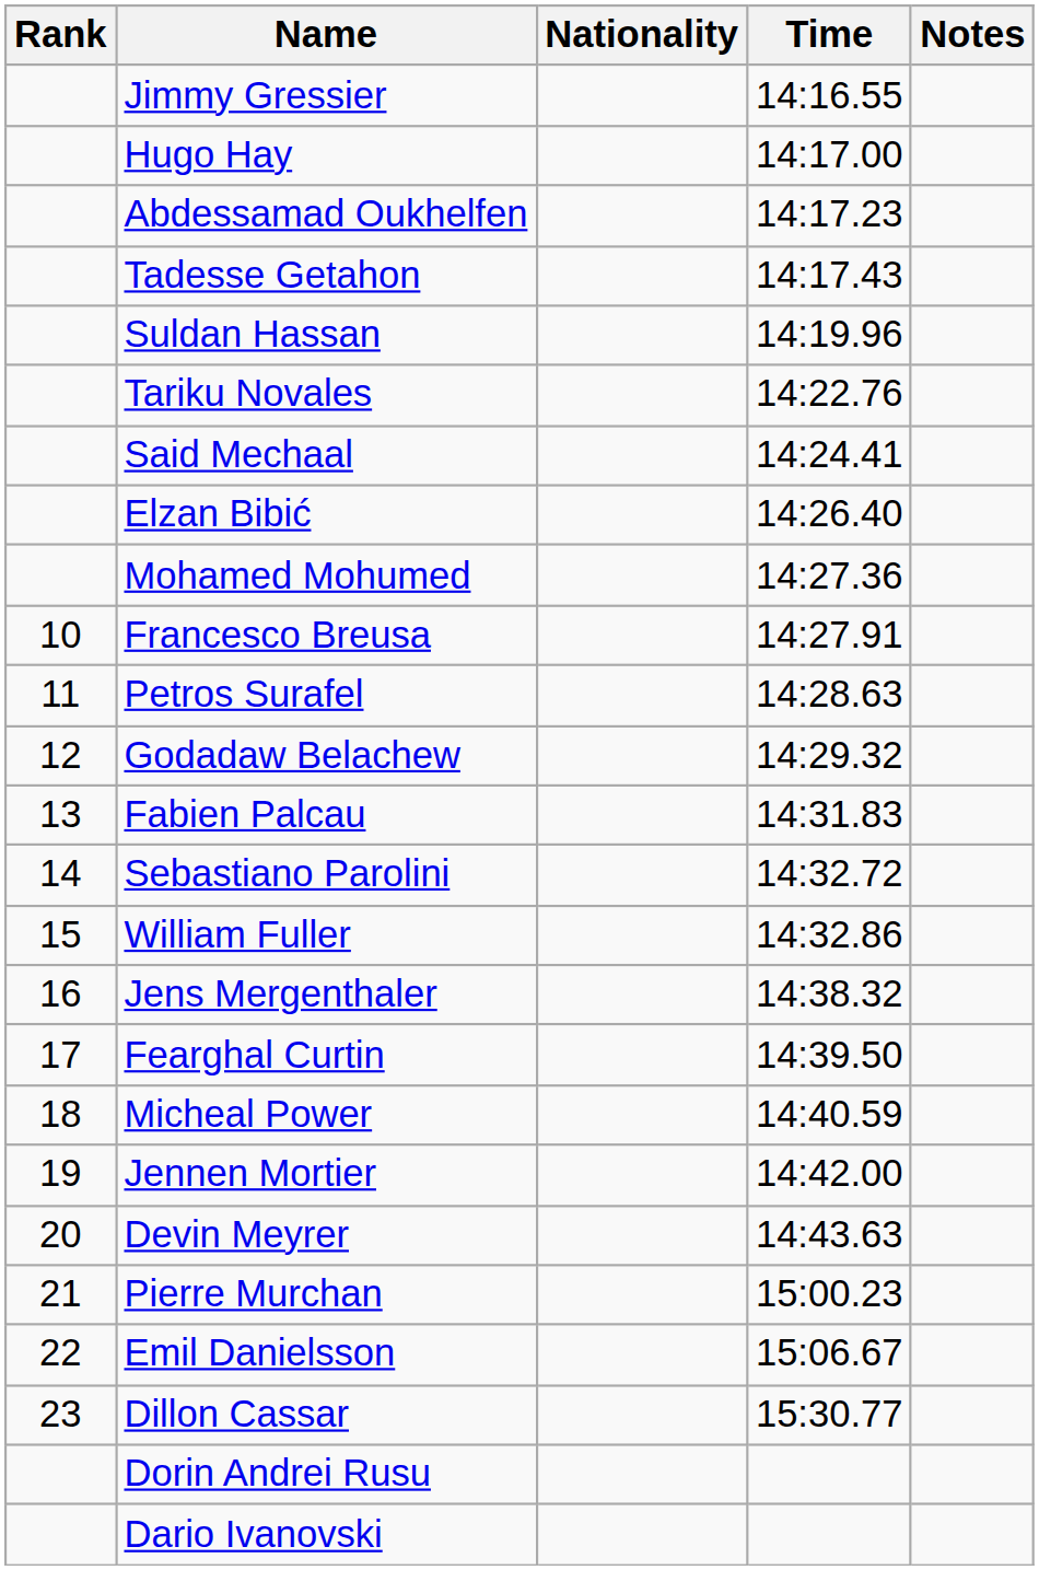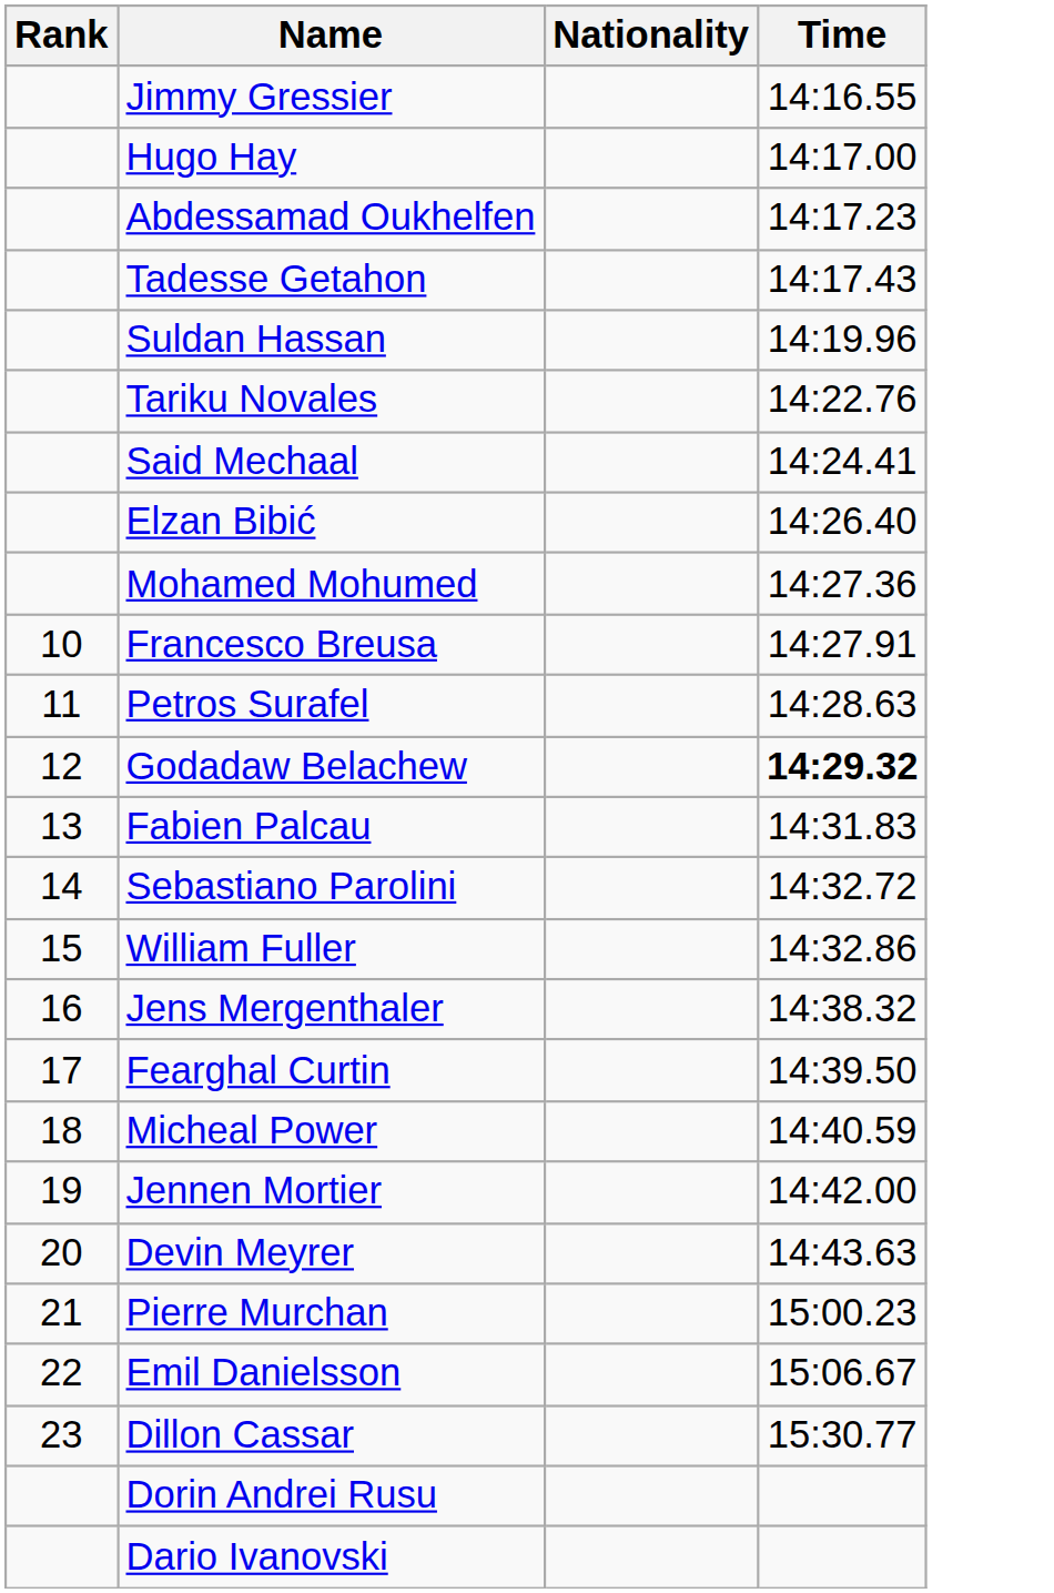 <table class="wikitable sortable" style="text-align:center">
 <tr>
 <th>Rank</th>
 <th>Name</th>
 <th>Nationality</th>
 <th>Time</th>
-<th>Notes</th>
 </tr>
 <tr>
 <td></td>
 <td align=left><a href='#'>Jimmy Gressier</a></td>
 <td align=left></td>
 <td>14:16.55</td>
-<td></td>
 </tr>
 <tr>
 <td></td>
 <td align=left><a href='#'>Hugo Hay</a></td>
 <td align=left></td>
 <td>14:17.00</td>
-<td></td>
 </tr>
 <tr>
 <td></td>
 <td align=left><a href='#'>Abdessamad Oukhelfen</a></td>
 <td align=left></td>
 <td>14:17.23</td>
-<td></td>
 </tr>
 <tr>
 <td></td>
 <td align=left><a href='#'>Tadesse Getahon</a></td>
 <td align=left></td>
 <td>14:17.43</td>
-<td></td>
 </tr>
 <tr>
 <td></td>
 <td align=left><a href='#'>Suldan Hassan</a></td>
 <td align=left></td>
 <td>14:19.96</td>
-<td></td>
 </tr>
 <tr>
 <td></td>
 <td align=left><a href='#'>Tariku Novales</a></td>
 <td align=left></td>
 <td>14:22.76</td>
-<td></td>
 </tr>
 <tr>
 <td></td>
 <td align=left><a href='#'>Said Mechaal</a></td>
 <td align=left></td>
 <td>14:24.41</td>
-<td></td>
 </tr>
 <tr>
 <td></td>
 <td align=left><a href='#'>Elzan Bibić</a></td>
 <td align=left></td>
 <td>14:26.40</td>
-<td></td>
 </tr>
 <tr>
 <td></td>
 <td align=left><a href='#'>Mohamed Mohumed</a></td>
 <td align=left></td>
 <td>14:27.36</td>
-<td></td>
 </tr>
 <tr>
 <td>10</td>
 <td align=left><a href='#'>Francesco Breusa</a></td>
 <td align=left></td>
 <td>14:27.91</td>
-<td></td>
 </tr>
 <tr>
 <td>11</td>
 <td align=left><a href='#'>Petros Surafel</a></td>
 <td align=left></td>
 <td>14:28.63</td>
-<td></td>
 </tr>
 <tr>
 <td>12</td>
 <td align=left><a href='#'>Godadaw Belachew</a></td>
 <td align=left></td>
-<td>14:29.32</td>
-<td></td>
+<td><strong>14:29.32</strong></td>
 </tr>
 <tr>
 <td>13</td>
 <td align=left><a href='#'>Fabien Palcau</a></td>
 <td align=left></td>
 <td>14:31.83</td>
-<td></td>
 </tr>
 <tr>
 <td>14</td>
 <td align=left><a href='#'>Sebastiano Parolini</a></td>
 <td align=left></td>
 <td>14:32.72</td>
-<td></td>
 </tr>
 <tr>
 <td>15</td>
 <td align=left><a href='#'>William Fuller</a></td>
 <td align=left></td>
 <td>14:32.86</td>
-<td></td>
 </tr>
 <tr>
 <td>16</td>
 <td align=left><a href='#'>Jens Mergenthaler</a></td>
 <td align=left></td>
 <td>14:38.32</td>
-<td></td>
 </tr>
 <tr>
 <td>17</td>
 <td align=left><a href='#'>Fearghal Curtin</a></td>
 <td align=left></td>
 <td>14:39.50</td>
-<td></td>
 </tr>
 <tr>
 <td>18</td>
 <td align=left><a href='#'>Micheal Power</a></td>
 <td align=left></td>
 <td>14:40.59</td>
-<td></td>
 </tr>
 <tr>
 <td>19</td>
 <td align=left><a href='#'>Jennen Mortier</a></td>
 <td align=left></td>
 <td>14:42.00</td>
-<td></td>
 </tr>
 <tr>
 <td>20</td>
 <td align=left><a href='#'>Devin Meyrer</a></td>
 <td align=left></td>
 <td>14:43.63</td>
-<td></td>
 </tr>
 <tr>
 <td>21</td>
 <td align=left><a href='#'>Pierre Murchan</a></td>
 <td align=left></td>
 <td>15:00.23</td>
-<td></td>
 </tr>
 <tr>
 <td>22</td>
 <td align=left><a href='#'>Emil Danielsson</a></td>
 <td align=left></td>
 <td>15:06.67</td>
-<td></td>
 </tr>
 <tr>
 <td>23</td>
 <td align=left><a href='#'>Dillon Cassar</a></td>
 <td align=left></td>
 <td>15:30.77</td>
-<td></td>
 </tr>
 <tr>
 <td></td>
 <td align=left><a href='#'>Dorin Andrei Rusu</a></td>
 <td align=left></td>
-<td></td>
 <td></td>
 </tr>
 <tr>
 <td></td>
 <td align=left><a href='#'>Dario Ivanovski</a></td>
 <td align=left></td>
 <td></td>
-<td></td>
 </tr>
 </table>
